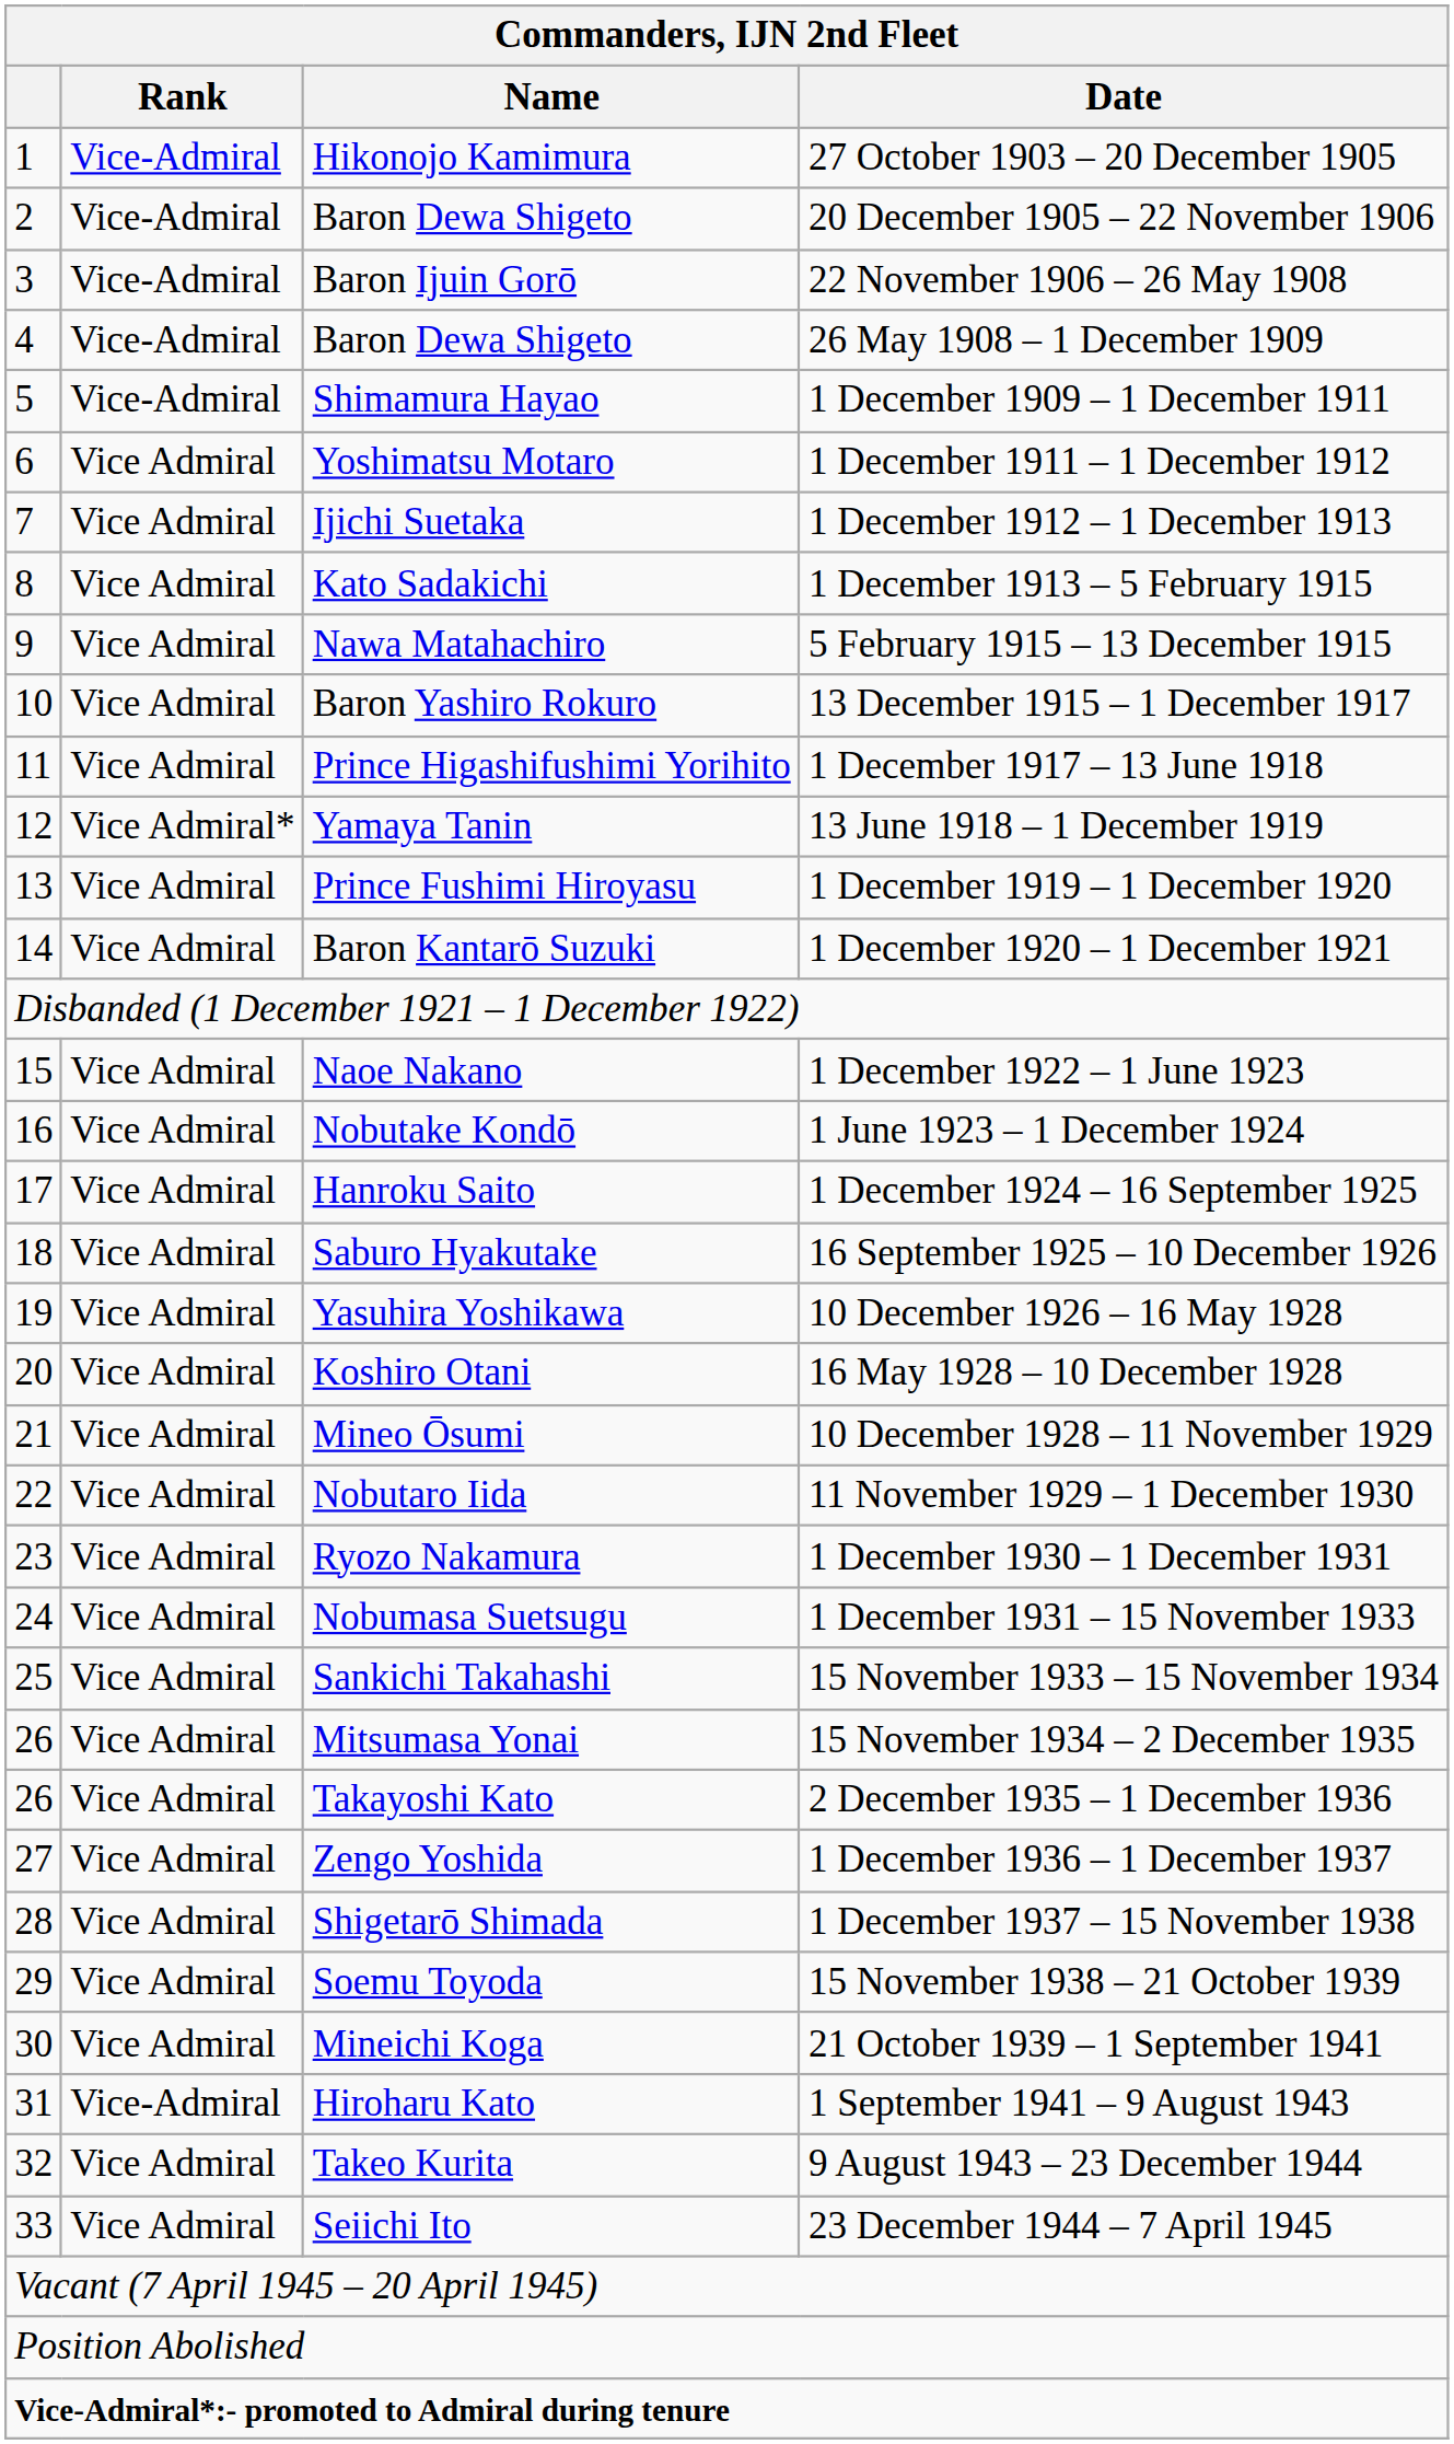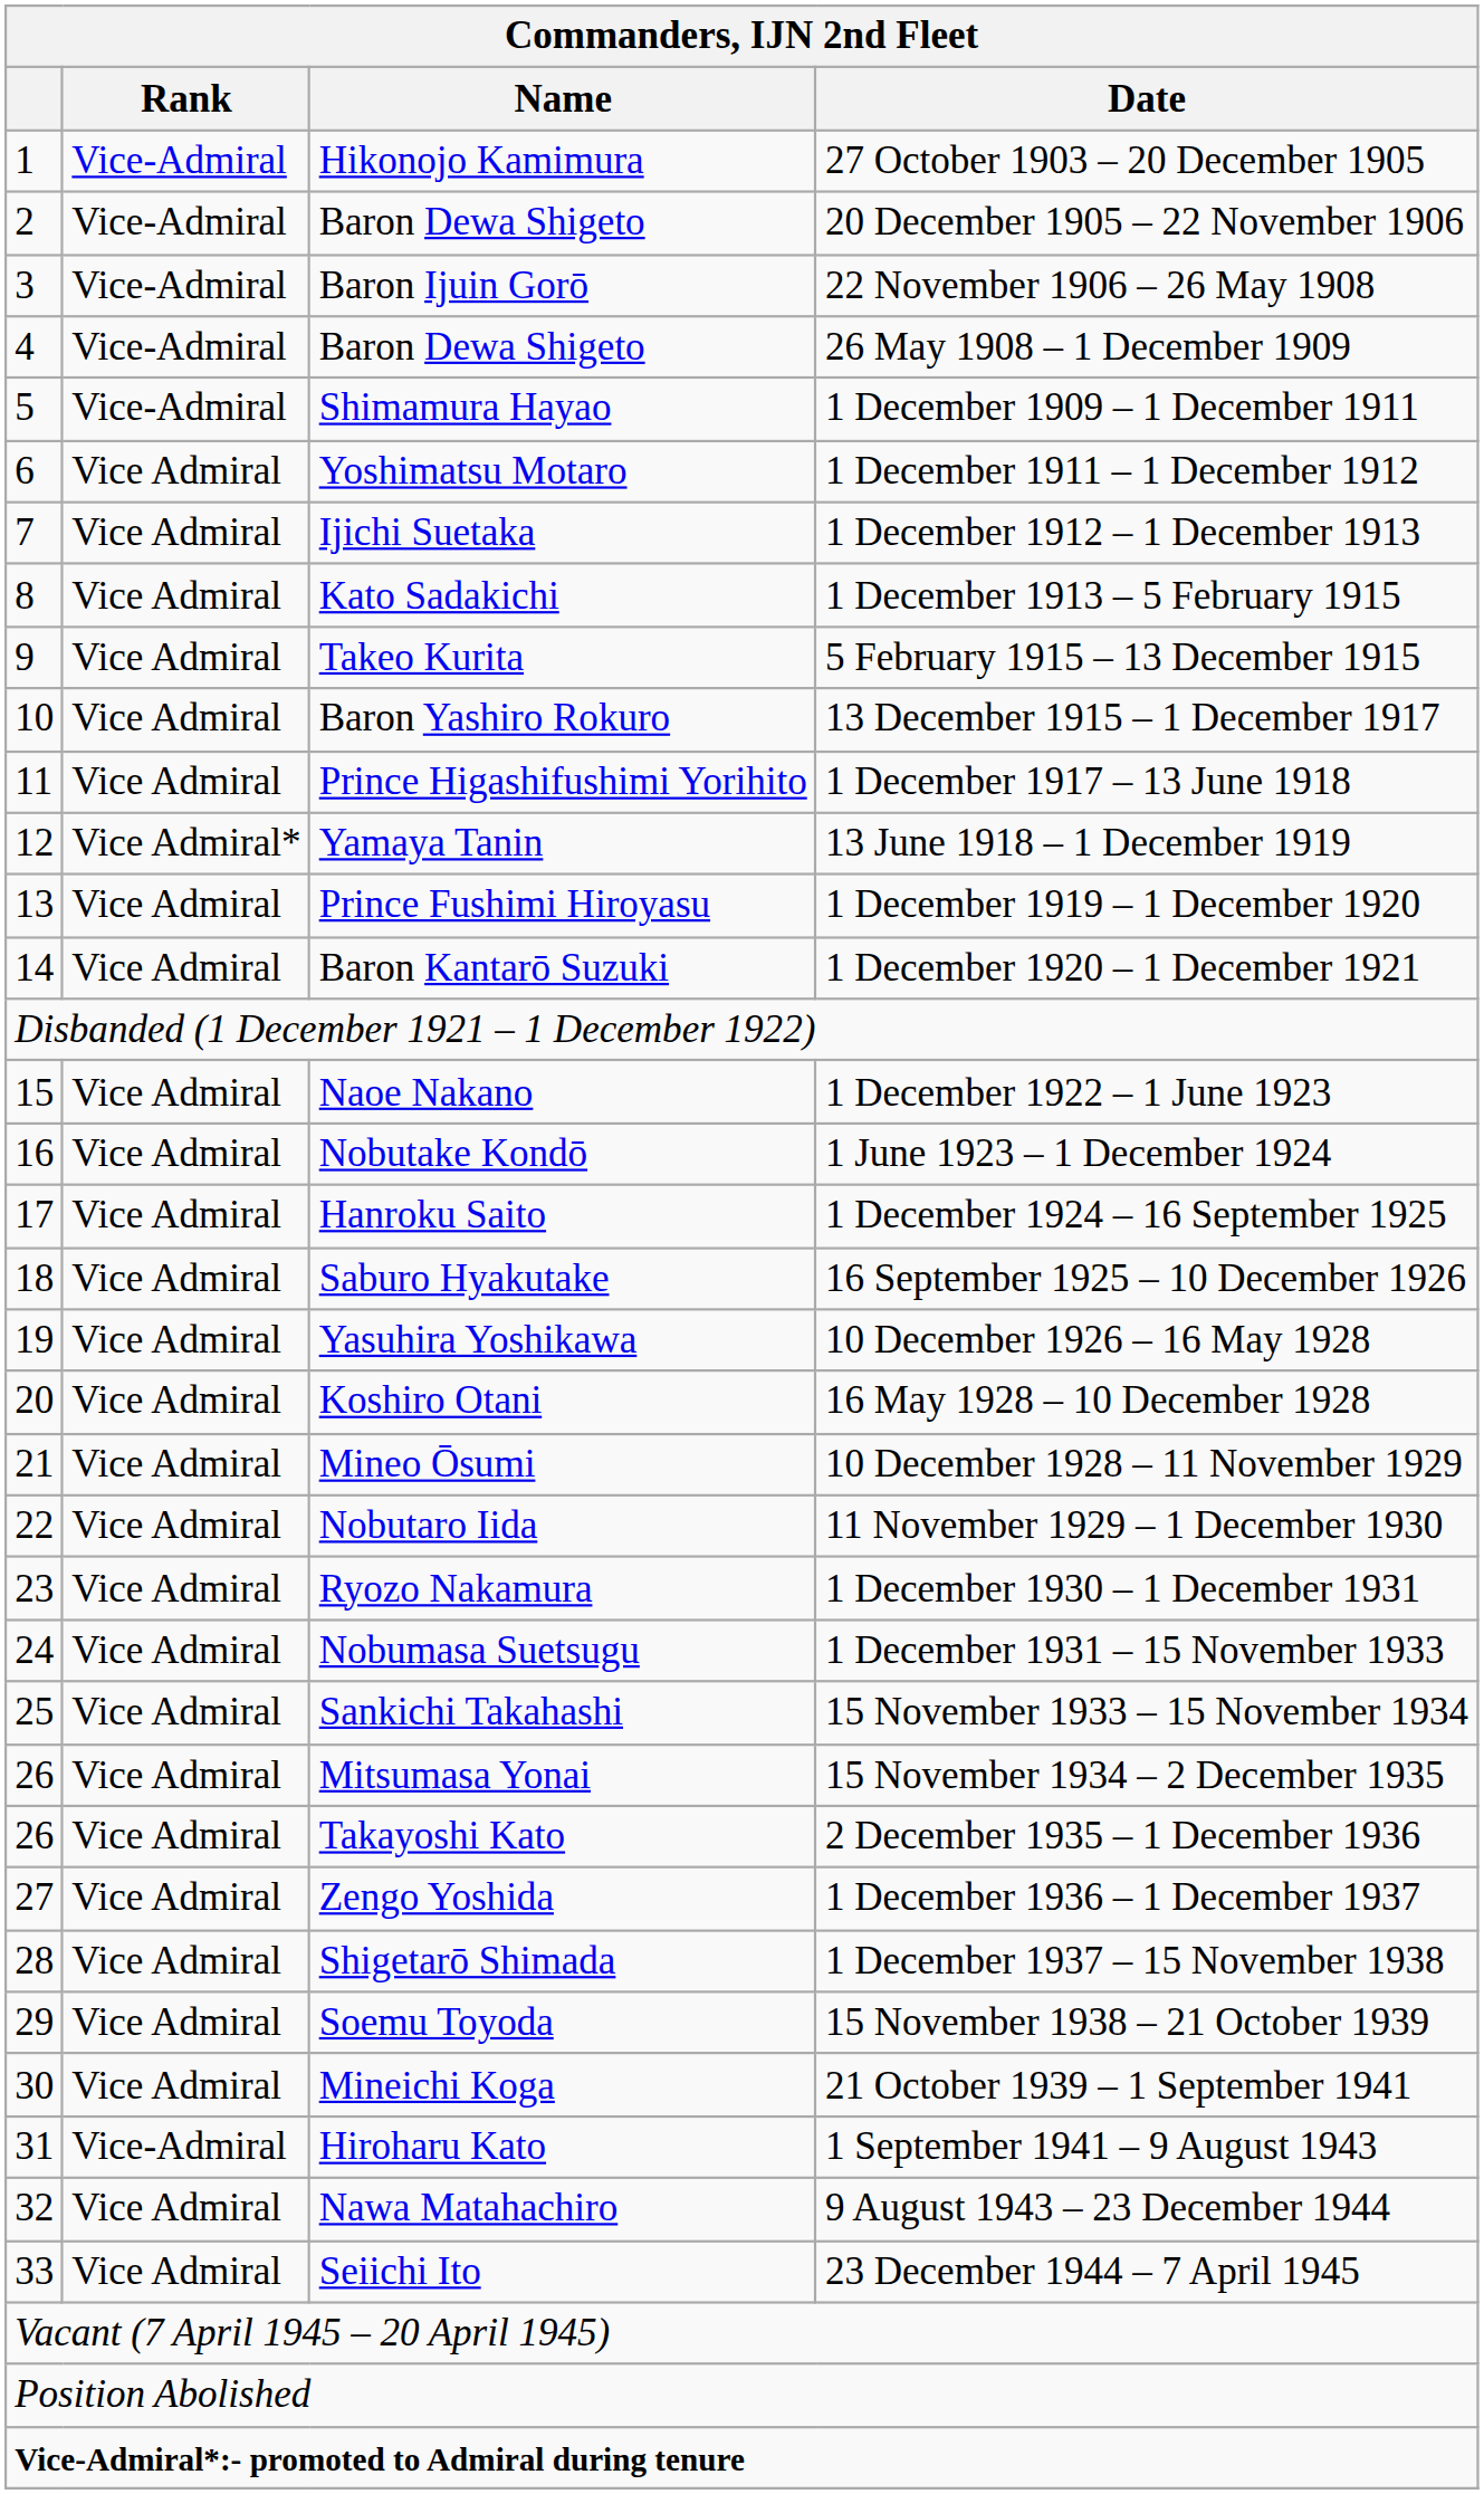 <table class=wikitable>
 <tr>
 <th colspan="4">Commanders, IJN 2nd Fleet</th>
 </tr>
 <tr>
 <th></th>
 <th>Rank</th>
 <th>Name</th>
 <th>Date</th>
 </tr>
 <tr>
 <td>1</td>
 <td><a href='#'>Vice-Admiral</a></td>
 <td><a href='#'>Hikonojo Kamimura</a></td>
 <td>27 October 1903 – 20 December 1905</td>
 </tr>
 <tr>
 <td>2</td>
 <td>Vice-Admiral</td>
 <td>Baron <a href='#'>Dewa Shigeto</a></td>
 <td>20 December 1905 – 22 November 1906</td>
 </tr>
 <tr>
 <td>3</td>
 <td>Vice-Admiral</td>
 <td>Baron <a href='#'>Ijuin Gorō</a></td>
 <td>22 November 1906 – 26 May 1908</td>
 </tr>
 <tr>
 <td>4</td>
 <td>Vice-Admiral</td>
 <td>Baron <a href='#'>Dewa Shigeto</a></td>
 <td>26 May 1908 – 1 December 1909</td>
 </tr>
 <tr>
 <td>5</td>
 <td>Vice-Admiral</td>
 <td><a href='#'>Shimamura Hayao</a></td>
 <td>1 December 1909 – 1 December 1911</td>
 </tr>
 <tr>
 <td>6</td>
 <td>Vice Admiral</td>
 <td><a href='#'>Yoshimatsu Motaro</a></td>
 <td>1 December 1911 – 1 December 1912</td>
 </tr>
 <tr>
 <td>7</td>
 <td>Vice Admiral</td>
 <td><a href='#'>Ijichi Suetaka</a></td>
 <td>1 December 1912 – 1 December 1913</td>
 </tr>
 <tr>
 <td>8</td>
 <td>Vice Admiral</td>
 <td><a href='#'>Kato Sadakichi</a></td>
 <td>1 December 1913 – 5 February 1915</td>
 </tr>
 <tr>
 <td>9</td>
 <td>Vice Admiral</td>
-<td><a href='#'>Nawa Matahachiro</a></td>
+<td><a href='#'>Takeo Kurita</a></td>
 <td>5 February 1915 – 13 December 1915</td>
 </tr>
 <tr>
 <td>10</td>
 <td>Vice Admiral</td>
 <td>Baron <a href='#'>Yashiro Rokuro</a></td>
 <td>13 December 1915 – 1 December 1917</td>
 </tr>
 <tr>
 <td>11</td>
 <td>Vice Admiral</td>
 <td><a href='#'>Prince Higashifushimi Yorihito</a></td>
 <td>1 December 1917 – 13 June 1918</td>
 </tr>
 <tr>
 <td>12</td>
 <td>Vice Admiral*</td>
 <td><a href='#'>Yamaya Tanin</a></td>
 <td>13 June 1918 – 1 December 1919</td>
 </tr>
 <tr>
 <td>13</td>
 <td>Vice Admiral</td>
 <td><a href='#'>Prince Fushimi Hiroyasu</a></td>
 <td>1 December 1919 – 1 December 1920</td>
 </tr>
 <tr>
 <td>14</td>
 <td>Vice Admiral</td>
 <td>Baron <a href='#'>Kantarō Suzuki</a></td>
 <td>1 December 1920 – 1 December 1921</td>
 </tr>
 <tr>
 <td colspan="4"><em>Disbanded (1 December 1921 – 1 December 1922)</em></td>
 </tr>
 <tr>
 <td>15</td>
 <td>Vice Admiral</td>
 <td><a href='#'>Naoe Nakano</a></td>
 <td>1 December 1922 – 1 June 1923</td>
 </tr>
 <tr>
 <td>16</td>
 <td>Vice Admiral</td>
 <td><a href='#'>Nobutake Kondō</a></td>
 <td>1 June 1923 – 1 December 1924</td>
 </tr>
 <tr>
 <td>17</td>
 <td>Vice Admiral</td>
 <td><a href='#'>Hanroku Saito</a></td>
 <td>1 December 1924 – 16 September 1925</td>
 </tr>
 <tr>
 <td>18</td>
 <td>Vice Admiral</td>
 <td><a href='#'>Saburo Hyakutake</a></td>
 <td>16 September 1925 – 10 December 1926</td>
 </tr>
 <tr>
 <td>19</td>
 <td>Vice Admiral</td>
 <td><a href='#'>Yasuhira Yoshikawa</a></td>
 <td>10 December 1926 – 16 May 1928</td>
 </tr>
 <tr>
 <td>20</td>
 <td>Vice Admiral</td>
 <td><a href='#'>Koshiro Otani</a></td>
 <td>16 May 1928 – 10 December 1928</td>
 </tr>
 <tr>
 <td>21</td>
 <td>Vice Admiral</td>
 <td><a href='#'>Mineo Ōsumi</a></td>
 <td>10 December 1928 – 11 November 1929</td>
 </tr>
 <tr>
 <td>22</td>
 <td>Vice Admiral</td>
 <td><a href='#'>Nobutaro Iida</a></td>
 <td>11 November 1929 – 1 December 1930</td>
 </tr>
 <tr>
 <td>23</td>
 <td>Vice Admiral</td>
 <td><a href='#'>Ryozo Nakamura</a></td>
 <td>1 December 1930 – 1 December 1931</td>
 </tr>
 <tr>
 <td>24</td>
 <td>Vice Admiral</td>
 <td><a href='#'>Nobumasa Suetsugu</a></td>
 <td>1 December 1931 – 15 November 1933</td>
 </tr>
 <tr>
 <td>25</td>
 <td>Vice Admiral</td>
 <td><a href='#'>Sankichi Takahashi</a></td>
 <td>15 November 1933 – 15 November 1934</td>
 </tr>
 <tr>
 <td>26</td>
 <td>Vice Admiral</td>
 <td><a href='#'>Mitsumasa Yonai</a></td>
 <td>15 November 1934 – 2 December 1935</td>
 </tr>
 <tr>
 <td>26</td>
 <td>Vice Admiral</td>
 <td><a href='#'>Takayoshi Kato</a></td>
 <td>2 December 1935 – 1 December 1936</td>
 </tr>
 <tr>
 <td>27</td>
 <td>Vice Admiral</td>
 <td><a href='#'>Zengo Yoshida</a></td>
 <td>1 December 1936 – 1 December 1937</td>
 </tr>
 <tr>
 <td>28</td>
 <td>Vice Admiral</td>
 <td><a href='#'>Shigetarō Shimada</a></td>
 <td>1 December 1937 – 15 November 1938</td>
 </tr>
 <tr>
 <td>29</td>
 <td>Vice Admiral</td>
 <td><a href='#'>Soemu Toyoda</a></td>
 <td>15 November 1938 – 21 October 1939</td>
 </tr>
 <tr>
 <td>30</td>
 <td>Vice Admiral</td>
 <td><a href='#'>Mineichi Koga</a></td>
 <td>21 October 1939 – 1 September 1941</td>
 </tr>
 <tr>
 <td>31</td>
 <td>Vice-Admiral</td>
 <td><a href='#'>Hiroharu Kato</a></td>
 <td>1 September 1941 – 9 August 1943</td>
 </tr>
 <tr>
 <td>32</td>
 <td>Vice Admiral</td>
-<td><a href='#'>Takeo Kurita</a></td>
+<td><a href='#'>Nawa Matahachiro</a></td>
 <td>9 August 1943 – 23 December 1944</td>
 </tr>
 <tr>
 <td>33</td>
 <td>Vice Admiral</td>
 <td><a href='#'>Seiichi Ito</a></td>
 <td>23 December 1944 – 7 April 1945</td>
 </tr>
 <tr>
 <td colspan="4"><em>Vacant (7 April 1945 – 20 April 1945)</em></td>
 </tr>
 <tr>
 <td colspan="4"><em>Position Abolished</em></td>
 </tr>
 <tr>
 <td colspan="4"><strong><small>Vice-Admiral*:- promoted to Admiral during tenure</small></strong></td>
 </tr>
 <tr>
 </tr>
 </table>
